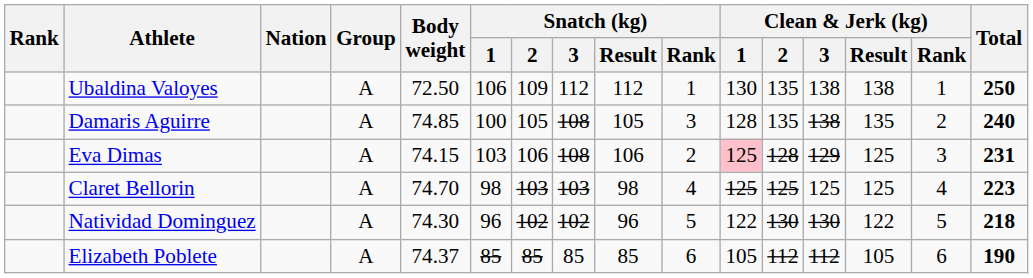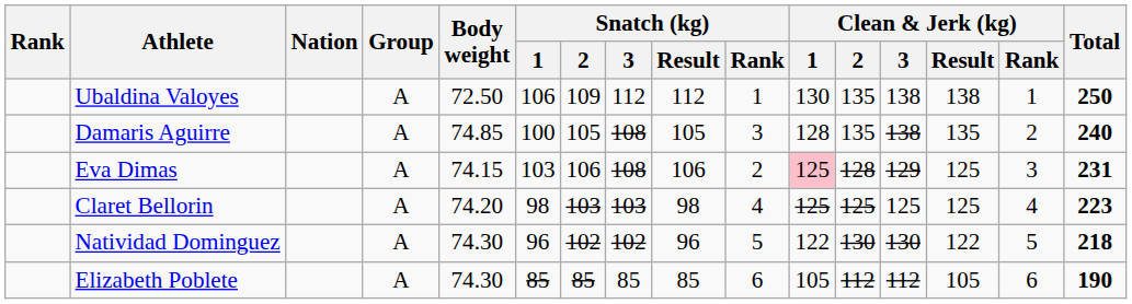 <table class="wikitable sortable" style="text-align:center;">
 <tr>
 <th rowspan=2>Rank</th>
 <th rowspan=2>Athlete</th>
 <th rowspan=2>Nation</th>
 <th rowspan=2>Group</th>
 <th rowspan=2>Body<br>weight</th>
 <th colspan=5>Snatch (kg)</th>
 <th colspan=5>Clean & Jerk (kg)</th>
 <th rowspan=2>Total</th>
 </tr>
 <tr>
 <th>1</th>
 <th>2</th>
 <th>3</th>
 <th>Result</th>
 <th>Rank</th>
 <th>1</th>
 <th>2</th>
 <th>3</th>
 <th>Result</th>
 <th>Rank</th>
 </tr>
 <tr>
 <td></td>
 <td align=left><a href='#'>Ubaldina Valoyes</a></td>
 <td align=left></td>
 <td>A</td>
 <td>72.50</td>
 <td>106</td>
 <td>109</td>
 <td>112</td>
 <td>112</td>
 <td>1</td>
 <td>130</td>
 <td>135</td>
 <td>138</td>
 <td>138</td>
 <td>1</td>
 <td><strong>250</strong></td>
 </tr>
 <tr>
 <td></td>
 <td align=left><a href='#'>Damaris Aguirre</a></td>
 <td align=left></td>
 <td>A</td>
 <td>74.85</td>
 <td>100</td>
 <td>105</td>
 <td><s>108</s></td>
 <td>105</td>
 <td>3</td>
 <td>128</td>
 <td>135</td>
 <td><s>138</s></td>
 <td>135</td>
 <td>2</td>
 <td><strong>240</strong></td>
 </tr>
 <tr>
 <td></td>
 <td align=left><a href='#'>Eva Dimas</a></td>
 <td align=left></td>
 <td>A</td>
 <td>74.15</td>
 <td>103</td>
 <td>106</td>
 <td><s>108</s></td>
 <td>106</td>
 <td>2</td>
 <td style="background: pink;">125</td>
 <td><s>128</s></td>
 <td><s>129</s></td>
 <td>125</td>
 <td>3</td>
 <td><strong>231</strong></td>
 </tr>
 <tr>
 <td></td>
 <td align=left><a href='#'>Claret Bellorin</a></td>
 <td align=left></td>
 <td>A</td>
-<td>74.70</td>
+<td>74.20</td>
 <td>98</td>
 <td><s>103</s></td>
 <td><s>103</s></td>
 <td>98</td>
 <td>4</td>
 <td><s>125</s></td>
 <td><s>125</s></td>
 <td>125</td>
 <td>125</td>
 <td>4</td>
 <td><strong>223</strong></td>
 </tr>
 <tr>
 <td></td>
 <td align=left><a href='#'>Natividad Dominguez</a></td>
 <td align=left></td>
 <td>A</td>
 <td>74.30</td>
 <td>96</td>
 <td><s>102</s></td>
 <td><s>102</s></td>
 <td>96</td>
 <td>5</td>
 <td>122</td>
 <td><s>130</s></td>
 <td><s>130</s></td>
 <td>122</td>
 <td>5</td>
 <td><strong>218</strong></td>
 </tr>
 <tr>
 <td></td>
 <td align=left><a href='#'>Elizabeth Poblete</a></td>
 <td align=left></td>
 <td>A</td>
-<td>74.37</td>
+<td>74.30</td>
 <td><s>85</s></td>
 <td><s>85</s></td>
 <td>85</td>
 <td>85</td>
 <td>6</td>
 <td>105</td>
 <td><s>112</s></td>
 <td><s>112</s></td>
 <td>105</td>
 <td>6</td>
 <td><strong>190</strong></td>
 </tr>
 </table>
